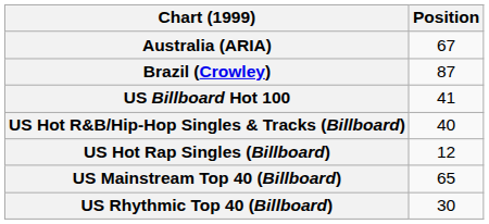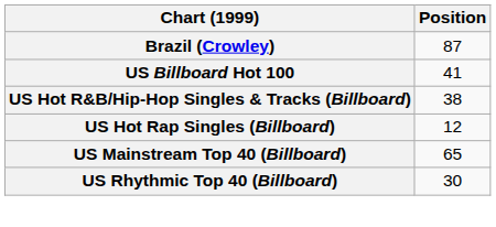 <table class="wikitable sortable plainrowheaders" style="text-align:center">
 <tr>
 <th>Chart (1999)</th>
 <th>Position</th>
-</tr>
-<tr>
-<th scope="row">Australia (ARIA)</th>
-<td>67</td>
 </tr>
 <tr>
 <th scope="row">Brazil (<a href='#'>Crowley</a>)</th>
 <td>87</td>
 </tr>
 <tr>
 <th scope="row">US <em>Billboard</em> Hot 100</th>
 <td>41</td>
 </tr>
 <tr>
 <th scope="row">US Hot R&B/Hip-Hop Singles & Tracks (<em>Billboard</em>)</th>
-<td>40</td>
+<td>38</td>
 </tr>
 <tr>
 <th scope="row">US Hot Rap Singles (<em>Billboard</em>)</th>
 <td>12</td>
 </tr>
 <tr>
 <th scope="row">US Mainstream Top 40 (<em>Billboard</em>)</th>
 <td>65</td>
 </tr>
 <tr>
 <th scope="row">US Rhythmic Top 40 (<em>Billboard</em>)</th>
 <td>30</td>
 </tr>
 </table>
